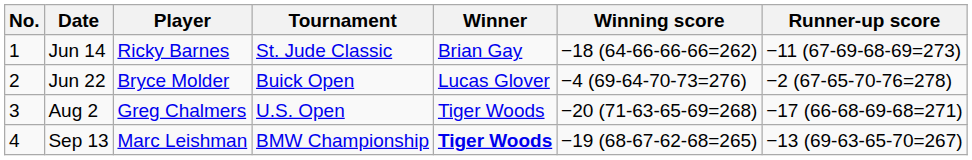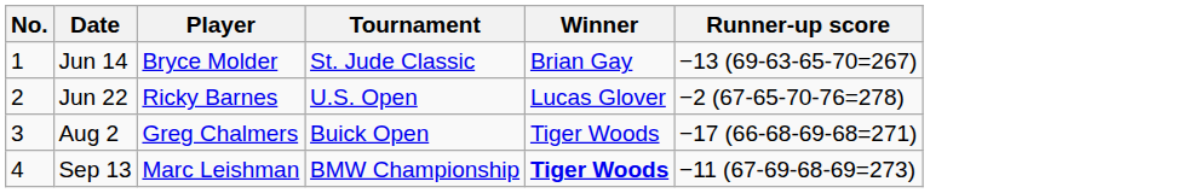 <table class="wikitable" style="font-size:95%;">
 <tr>
 <th>No.</th>
 <th>Date</th>
 <th>Player</th>
 <th>Tournament</th>
 <th>Winner</th>
-<th>Winning score</th>
 <th>Runner-up score</th>
 </tr>
 <tr>
 <td>1</td>
 <td>Jun 14</td>
-<td> <a href='#'>Ricky Barnes</a></td>
+<td> <a href='#'>Bryce Molder</a></td>
 <td><a href='#'>St. Jude Classic</a></td>
 <td> <a href='#'>Brian Gay</a></td>
-<td>−18 (64-66-66-66=262)</td>
-<td>−11 (67-69-68-69=273)</td>
+<td>−13 (69-63-65-70=267)</td>
 </tr>
 <tr>
 <td>2</td>
 <td>Jun 22</td>
-<td> <a href='#'>Bryce Molder</a></td>
-<td><a href='#'>Buick Open</a></td>
+<td> <a href='#'>Ricky Barnes</a></td>
+<td><a href='#'>U.S. Open</a></td>
 <td> <a href='#'>Lucas Glover</a></td>
-<td>−4 (69-64-70-73=276)</td>
 <td>−2 (67-65-70-76=278)</td>
 </tr>
 <tr>
 <td>3</td>
 <td>Aug 2</td>
 <td> <a href='#'>Greg Chalmers</a></td>
-<td><a href='#'>U.S. Open</a></td>
+<td><a href='#'>Buick Open</a></td>
 <td> <a href='#'>Tiger Woods</a></td>
-<td>−20 (71-63-65-69=268)</td>
 <td>−17 (66-68-69-68=271)</td>
 </tr>
 <tr>
 <td>4</td>
 <td>Sep 13</td>
 <td> <a href='#'>Marc Leishman</a></td>
 <td><a href='#'>BMW Championship</a></td>
 <td><strong> <a href='#'>Tiger Woods</a></strong></td>
-<td>−19 (68-67-62-68=265)</td>
-<td>−13 (69-63-65-70=267)</td>
+<td>−11 (67-69-68-69=273)</td>
 </tr>
 </table>
